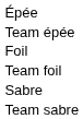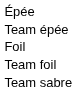 <table>
 <tr>
 <td>Épée</td>
 <td></td>
 <td></td>
 <td><br></td>
 </tr>
 <tr>
 <td>Team épée</td>
 <td></td>
 <td></td>
 <td></td>
 </tr>
 <tr>
 <td>Foil</td>
 <td></td>
 <td></td>
 <td><br></td>
 </tr>
 <tr>
 <td>Team foil</td>
 <td></td>
 <td></td>
 <td></td>
 </tr>
 <tr>
-<td>Sabre</td>
-<td></td>
-<td></td>
-<td><br></td>
-</tr>
-<tr>
 <td>Team sabre</td>
 <td></td>
 <td></td>
 <td></td>
 </tr>
 </table>
